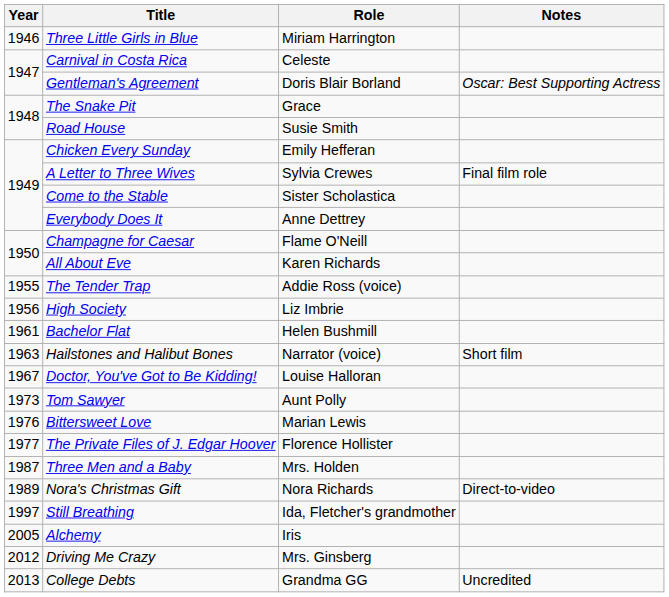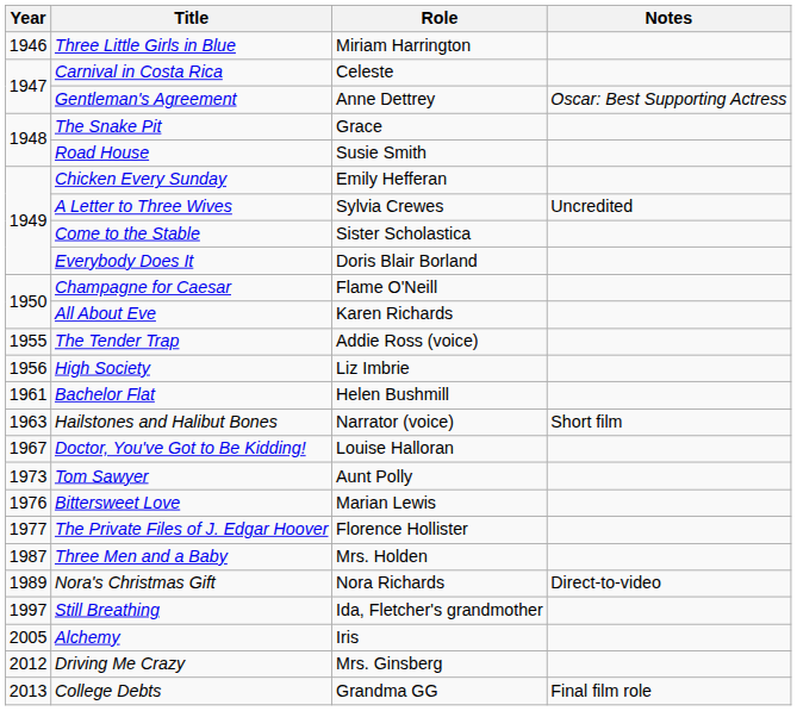 <table class="wikitable">
 <tr>
 <th>Year</th>
 <th>Title</th>
 <th>Role</th>
 <th class="unsortable">Notes</th>
 </tr>
 <tr>
 <td>1946</td>
 <td><em><a href='#'>Three Little Girls in Blue</a></em></td>
 <td>Miriam Harrington</td>
 <td></td>
 </tr>
 <tr>
 <td rowspan="2">1947</td>
 <td><em><a href='#'>Carnival in Costa Rica</a></em></td>
 <td>Celeste</td>
 <td></td>
 </tr>
 <tr>
 <td><em><a href='#'>Gentleman's Agreement</a></em></td>
-<td>Doris Blair Borland</td>
+<td>Anne Dettrey</td>
 <td><em>Oscar: Best Supporting Actress</em></td>
 </tr>
 <tr>
 <td rowspan="2">1948</td>
 <td><em><a href='#'>The Snake Pit</a></em></td>
 <td>Grace</td>
 <td></td>
 </tr>
 <tr>
 <td><em><a href='#'>Road House</a></em></td>
 <td>Susie Smith</td>
 <td></td>
 </tr>
 <tr>
 <td rowspan="4">1949</td>
 <td><em><a href='#'>Chicken Every Sunday</a></em></td>
 <td>Emily Hefferan</td>
 <td></td>
 </tr>
 <tr>
 <td><em><a href='#'>A Letter to Three Wives</a></em></td>
 <td>Sylvia Crewes</td>
-<td>Final film role</td>
+<td>Uncredited</td>
 </tr>
 <tr>
 <td><em><a href='#'>Come to the Stable</a></em></td>
 <td>Sister Scholastica</td>
 <td></td>
 </tr>
 <tr>
 <td><em><a href='#'>Everybody Does It</a></em></td>
-<td>Anne Dettrey</td>
+<td>Doris Blair Borland</td>
 <td></td>
 </tr>
 <tr>
 <td rowspan="2">1950</td>
 <td><em><a href='#'>Champagne for Caesar</a></em></td>
 <td>Flame O'Neill</td>
 <td></td>
 </tr>
 <tr>
 <td><em><a href='#'>All About Eve</a></em></td>
 <td>Karen Richards</td>
 <td></td>
 </tr>
 <tr>
 <td>1955</td>
 <td><em><a href='#'>The Tender Trap</a></em></td>
 <td>Addie Ross (voice)</td>
 <td></td>
 </tr>
 <tr>
 <td>1956</td>
 <td><em><a href='#'>High Society</a></em></td>
 <td>Liz Imbrie</td>
 <td></td>
 </tr>
 <tr>
 <td>1961</td>
 <td><em><a href='#'>Bachelor Flat</a></em></td>
 <td>Helen Bushmill</td>
 <td></td>
 </tr>
 <tr>
 <td>1963</td>
 <td><em>Hailstones and Halibut Bones</em></td>
 <td>Narrator (voice)</td>
 <td>Short film</td>
 </tr>
 <tr>
 <td>1967</td>
 <td><em><a href='#'>Doctor, You've Got to Be Kidding!</a></em></td>
 <td>Louise Halloran</td>
 <td></td>
 </tr>
 <tr>
 <td>1973</td>
 <td><em><a href='#'>Tom Sawyer</a></em></td>
 <td>Aunt Polly</td>
 <td></td>
 </tr>
 <tr>
 <td>1976</td>
 <td><em><a href='#'>Bittersweet Love</a></em></td>
 <td>Marian Lewis</td>
 <td></td>
 </tr>
 <tr>
 <td>1977</td>
 <td><em><a href='#'>The Private Files of J. Edgar Hoover</a></em></td>
 <td>Florence Hollister</td>
 <td></td>
 </tr>
 <tr>
 <td>1987</td>
 <td><em><a href='#'>Three Men and a Baby</a></em></td>
 <td>Mrs. Holden</td>
 <td></td>
 </tr>
 <tr>
 <td>1989</td>
 <td><em>Nora's Christmas Gift</em></td>
 <td>Nora Richards</td>
 <td>Direct-to-video</td>
 </tr>
 <tr>
 <td>1997</td>
 <td><em><a href='#'>Still Breathing</a></em></td>
 <td>Ida, Fletcher's grandmother</td>
 <td></td>
 </tr>
 <tr>
 <td>2005</td>
 <td><em><a href='#'>Alchemy</a></em></td>
 <td>Iris</td>
 <td></td>
 </tr>
 <tr>
 <td>2012</td>
 <td><em>Driving Me Crazy</em></td>
 <td>Mrs. Ginsberg</td>
 <td></td>
 </tr>
 <tr>
 <td>2013</td>
 <td><em>College Debts</em></td>
 <td>Grandma GG</td>
-<td>Uncredited</td>
+<td>Final film role</td>
 </tr>
 </table>
